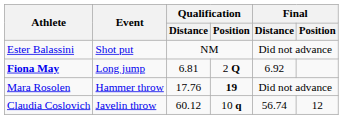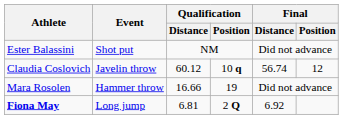 <table class=wikitable style="font-size:90%">
 <tr>
 <th rowspan="2">Athlete</th>
 <th rowspan="2">Event</th>
 <th colspan="2">Qualification</th>
 <th colspan="2">Final</th>
 </tr>
 <tr style="font-size:95%">
 <th>Distance</th>
 <th>Position</th>
 <th>Distance</th>
 <th>Position</th>
 </tr>
 <tr>
 <td align=left><a href='#'>Ester Balassini</a></td>
 <td align=left><a href='#'>Shot put</a></td>
 <td align=center colspan=2>NM</td>
 <td align=center colspan=2>Did not advance</td>
 </tr>
 <tr>
+<td align=left><a href='#'>Claudia Coslovich</a></td>
+<td align=left><a href='#'>Javelin throw</a></td>
+<td align=center>60.12</td>
+<td align=center>10 <strong>q</strong></td>
+<td align=center>56.74</td>
+<td align=center>12</td>
+</tr>
+<tr>
+<td align=left><a href='#'>Mara Rosolen</a></td>
+<td align=left><a href='#'>Hammer throw</a></td>
+<td align=center>16.66</td>
+<td align=center>19</td>
+<td align=center colspan=2>Did not advance</td>
+</tr>
+<tr>
 <td align=left><strong><a href='#'>Fiona May</a></strong></td>
 <td align=left><a href='#'>Long jump</a></td>
 <td align=center>6.81</td>
 <td align=center>2 <strong>Q</strong></td>
 <td align=center>6.92</td>
 <td align=center></td>
 </tr>
-<tr>
-<td align=left><a href='#'>Mara Rosolen</a></td>
-<td align=left><a href='#'>Hammer throw</a></td>
-<td align=center>17.76</td>
-<td align=center><strong>19</strong></td>
-<td align=center colspan=2>Did not advance</td>
-</tr>
-<tr>
-<td align=left><a href='#'>Claudia Coslovich</a></td>
-<td align=left><a href='#'>Javelin throw</a></td>
-<td align=center>60.12</td>
-<td align=center>10 <strong>q</strong></td>
-<td align=center>56.74</td>
-<td align=center>12</td>
-</tr>
 </table>
